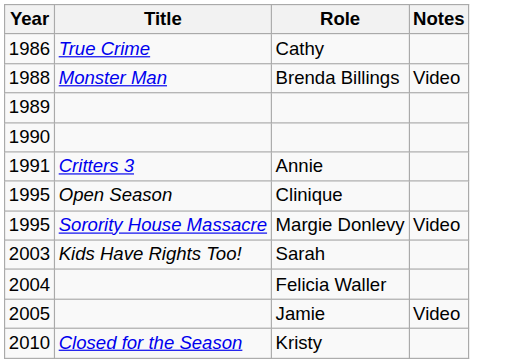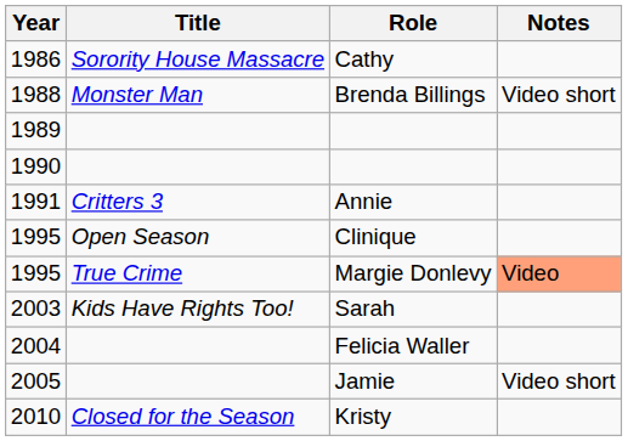 <table class="wikitable sortable">
 <tr>
 <th>Year</th>
 <th>Title</th>
 <th>Role</th>
 <th class="unsortable">Notes</th>
 </tr>
 <tr>
 <td>1986</td>
-<td><em><a href='#'>True Crime</a></em></td>
+<td><em><a href='#'>Sorority House Massacre</a></em></td>
 <td>Cathy</td>
 <td></td>
 </tr>
 <tr>
 <td>1988</td>
 <td><em><a href='#'>Monster Man</a></em></td>
 <td>Brenda Billings</td>
-<td>Video</td>
+<td>Video short</td>
 </tr>
 <tr>
 <td>1989</td>
 <td><em></em></td>
 <td></td>
 <td></td>
 </tr>
 <tr>
 <td>1990</td>
 <td><em></em></td>
 <td></td>
 <td></td>
 </tr>
 <tr>
 <td>1991</td>
 <td><em><a href='#'>Critters 3</a></em></td>
 <td>Annie</td>
 <td></td>
 </tr>
 <tr>
 <td>1995</td>
 <td><em>Open Season</em></td>
 <td>Clinique</td>
 <td></td>
 </tr>
 <tr>
 <td>1995</td>
-<td><em><a href='#'>Sorority House Massacre</a></em></td>
+<td><em><a href='#'>True Crime</a></em></td>
 <td>Margie Donlevy</td>
-<td>Video</td>
+<td style="background: lightsalmon;">Video</td>
 </tr>
 <tr>
 <td>2003</td>
 <td><em>Kids Have Rights Too!</em></td>
 <td>Sarah</td>
 <td></td>
 </tr>
 <tr>
 <td>2004</td>
 <td><em></em></td>
 <td>Felicia Waller</td>
 <td></td>
 </tr>
 <tr>
 <td>2005</td>
 <td><em></em></td>
 <td>Jamie</td>
-<td>Video</td>
+<td>Video short</td>
 </tr>
 <tr>
 <td>2010</td>
 <td><em><a href='#'>Closed for the Season</a></em></td>
 <td>Kristy</td>
 <td></td>
 </tr>
 </table>
